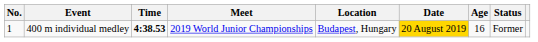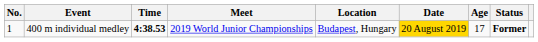 <table class="wikitable">
 <tr>
 <th>No.</th>
 <th>Event</th>
 <th>Time</th>
 <th>Meet</th>
 <th>Location</th>
 <th>Date</th>
 <th>Age</th>
 <th>Status</th>
 <th></th>
 </tr>
 <tr>
 <td>1</td>
 <td>400 m individual medley</td>
 <td style="text-align:center;"><strong>4:38.53</strong></td>
 <td><a href='#'>2019 World Junior Championships</a></td>
 <td><a href='#'>Budapest</a>, Hungary</td>
 <td style="background: gold;">20 August 2019</td>
-<td style="text-align:center;">16</td>
-<td style="text-align:center;">Former</td>
+<td style="text-align:center;">17</td>
+<td style="text-align:center;"><strong>Former</strong></td>
 <td style="text-align:center;"></td>
 </tr>
 </table>
